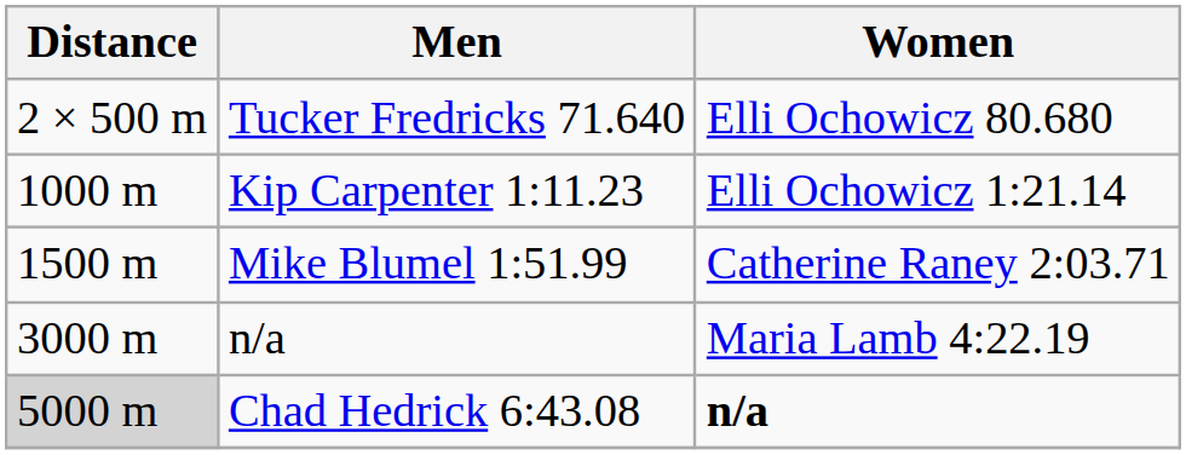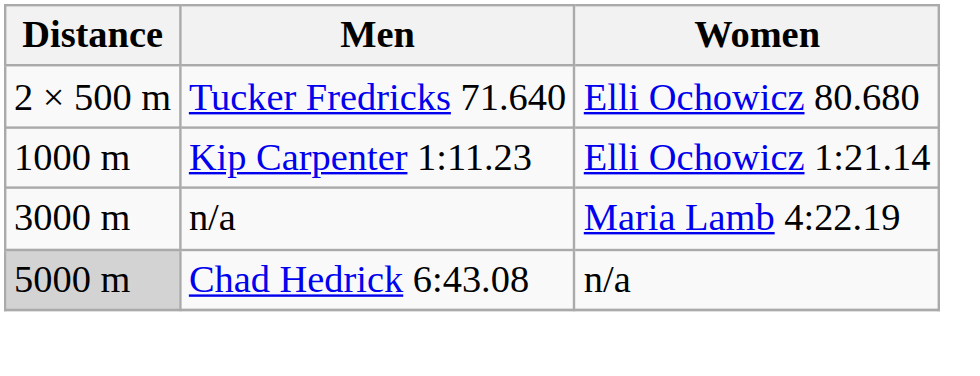 <table class="wikitable">
 <tr>
 <th>Distance</th>
 <th>Men</th>
 <th>Women</th>
 </tr>
 <tr>
 <td>2 × 500 m</td>
 <td><a href='#'>Tucker Fredricks</a> 71.640</td>
 <td><a href='#'>Elli Ochowicz</a> 80.680</td>
 </tr>
 <tr>
 <td>1000 m</td>
 <td><a href='#'>Kip Carpenter</a> 1:11.23</td>
 <td><a href='#'>Elli Ochowicz</a> 1:21.14</td>
 </tr>
 <tr>
-<td>1500 m</td>
-<td><a href='#'>Mike Blumel</a> 1:51.99</td>
-<td><a href='#'>Catherine Raney</a> 2:03.71</td>
-</tr>
-<tr>
 <td>3000 m</td>
 <td>n/a</td>
 <td><a href='#'>Maria Lamb</a> 4:22.19</td>
 </tr>
 <tr>
 <td style="background: lightgrey;">5000 m</td>
 <td><a href='#'>Chad Hedrick</a> 6:43.08</td>
-<td><strong>n/a</strong></td>
+<td>n/a</td>
 </tr>
 <tr>
 </tr>
 </table>
